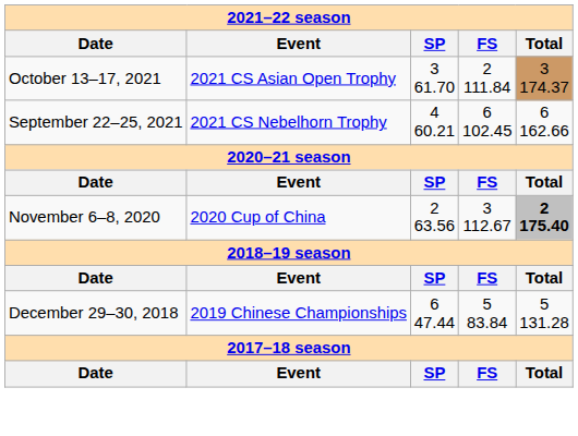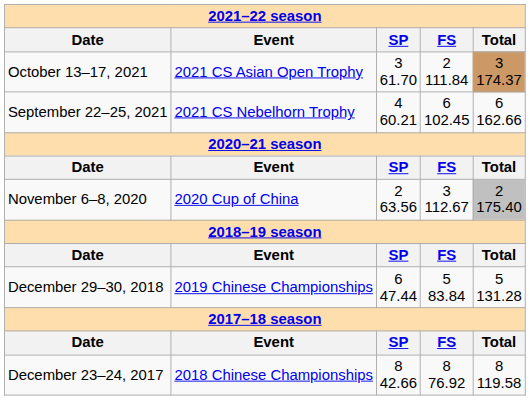 <table class="wikitable">
 <tr>
 <td style="background-color: #ffdead; " colspan=5 align=center><a href='#'><strong>2021–22 season</strong></a></td>
 </tr>
 <tr>
 <th>Date</th>
 <th>Event</th>
 <th><a href='#'>SP</a></th>
 <th><a href='#'>FS</a></th>
 <th>Total</th>
 </tr>
 <tr>
 <td>October 13–17, 2021</td>
 <td><a href='#'>2021 CS Asian Open Trophy</a></td>
 <td align=center>3 <br> 61.70</td>
 <td align=center>2 <br> 111.84</td>
 <td align=center bgcolor=cc9966>3 <br> 174.37</td>
 </tr>
 <tr>
 <td>September 22–25, 2021</td>
 <td><a href='#'>2021 CS Nebelhorn Trophy</a></td>
 <td align=center>4 <br> 60.21</td>
 <td align=center>6 <br> 102.45</td>
 <td align=center>6 <br> 162.66</td>
 </tr>
 <tr>
 <th style="background-color: #ffdead;" colspan=5 align=center><a href='#'><strong>2020–21 season</strong></a></th>
 </tr>
 <tr>
 <th>Date</th>
 <th>Event</th>
 <th><a href='#'>SP</a></th>
 <th><a href='#'>FS</a></th>
 <th>Total</th>
 </tr>
 <tr>
 <td>November 6–8, 2020</td>
 <td><a href='#'>2020 Cup of China</a></td>
 <td align=center>2 <br> 63.56</td>
 <td align=center>3 <br> 112.67</td>
-<td align=center bgcolor=silver><strong>2 <br> 175.40</strong></td>
+<td align=center bgcolor=silver>2 <br> 175.40</td>
 </tr>
 <tr>
 <th style="background-color: #ffdead;" colspan=5 align=center><a href='#'><strong>2018–19 season</strong></a></th>
 </tr>
 <tr>
 <th>Date</th>
 <th>Event</th>
 <th><a href='#'>SP</a></th>
 <th><a href='#'>FS</a></th>
 <th>Total</th>
 </tr>
 <tr>
 <td>December 29–30, 2018</td>
 <td><a href='#'>2019 Chinese Championships</a></td>
 <td align=center>6 <br> 47.44</td>
 <td align=center>5 <br> 83.84</td>
 <td align=center>5 <br> 131.28</td>
 </tr>
 <tr>
 <th style="background-color: #ffdead;" colspan=5 align=center><a href='#'><strong>2017–18 season</strong></a></th>
 </tr>
 <tr>
 <th>Date</th>
 <th>Event</th>
 <th><a href='#'>SP</a></th>
 <th><a href='#'>FS</a></th>
 <th>Total</th>
 </tr>
+<tr>
+<td>December 23–24, 2017</td>
+<td><a href='#'>2018 Chinese Championships</a></td>
+<td align=center>8 <br> 42.66</td>
+<td align=center>8 <br> 76.92</td>
+<td align=center>8 <br> 119.58</td>
+</tr>
 </table>
